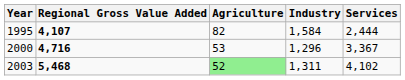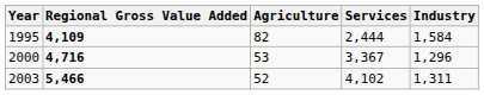 <table class="wikitable">
 <tr>
 <th>Year</th>
 <th>Regional Gross Value Added</th>
 <th>Agriculture</th>
+<th>Services</th>
 <th>Industry</th>
-<th>Services</th>
 </tr>
 <tr>
 <td>1995</td>
-<td><strong>4,107</strong></td>
+<td><strong>4,109</strong></td>
 <td>82</td>
+<td>2,444</td>
 <td>1,584</td>
-<td>2,444</td>
 </tr>
 <tr>
 <td>2000</td>
 <td><strong>4,716</strong></td>
 <td>53</td>
+<td>3,367</td>
 <td>1,296</td>
-<td>3,367</td>
 </tr>
 <tr>
 <td>2003</td>
-<td><strong>5,468</strong></td>
-<td style="background: lightgreen;">52</td>
+<td><strong>5,466</strong></td>
+<td>52</td>
+<td>4,102</td>
 <td>1,311</td>
-<td>4,102</td>
 </tr>
 </table>
